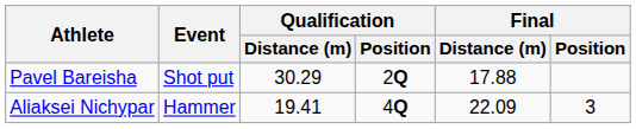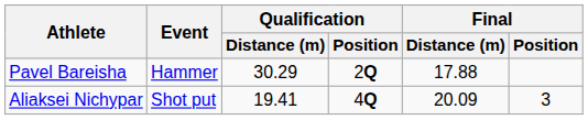 <table class=wikitable style="font-size:90%">
 <tr>
 <th rowspan="2">Athlete</th>
 <th rowspan="2">Event</th>
 <th colspan="2">Qualification</th>
 <th colspan="2">Final</th>
 </tr>
 <tr style="font-size:95%">
 <th>Distance (m)</th>
 <th>Position</th>
 <th>Distance (m)</th>
 <th>Position</th>
 </tr>
 <tr align=center>
 <td align=left><a href='#'>Pavel Bareisha</a></td>
-<td align=left><a href='#'>Shot put</a></td>
+<td align=left><a href='#'>Hammer</a></td>
 <td>30.29</td>
 <td>2<strong>Q</strong></td>
 <td>17.88</td>
 <td></td>
 </tr>
 <tr align=center>
 <td align=left><a href='#'>Aliaksei Nichypar</a></td>
-<td align=left><a href='#'>Hammer</a></td>
+<td align=left><a href='#'>Shot put</a></td>
 <td>19.41</td>
 <td>4<strong>Q</strong></td>
-<td>22.09</td>
+<td>20.09</td>
 <td>3</td>
 </tr>
 </table>
